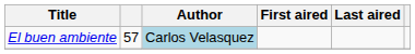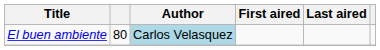 <table class="wikitable sortable">
 <tr>
 <th>Title</th>
 <th></th>
 <th>Author</th>
 <th>First aired</th>
 <th>Last aired</th>
 <th></th>
 </tr>
 <tr>
 <td><em><a href='#'>El buen ambiente</a></em></td>
-<td>57</td>
+<td>80</td>
 <td style="background: lightblue;">Carlos Velasquez</td>
 <td></td>
 <td></td>
 <td></td>
 </tr>
 <tr>
 </tr>
 </table>
